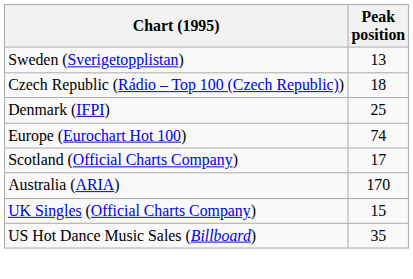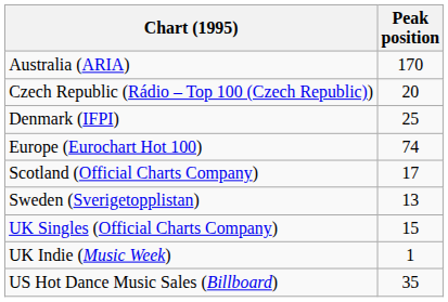 <table class="wikitable sortable">
 <tr>
 <th>Chart (1995)</th>
 <th>Peak<br>position</th>
 </tr>
 <tr>
-<td align="left">Sweden (<a href='#'>Sverigetopplistan</a>)</td>
-<td align="center">13</td>
+<td align="left">Australia (<a href='#'>ARIA</a>)</td>
+<td align="center">170</td>
 </tr>
 <tr>
 <td align="left">Czech Republic (<a href='#'>Rádio – Top 100 (Czech Republic)</a>)</td>
-<td align="center">18</td>
+<td align="center">20</td>
 </tr>
 <tr>
 <td align="left">Denmark (<a href='#'>IFPI</a>)</td>
 <td align="center">25</td>
 </tr>
 <tr>
 <td align="left">Europe (<a href='#'>Eurochart Hot 100</a>)</td>
 <td align="center">74</td>
 </tr>
 <tr>
 <td align="left">Scotland (<a href='#'>Official Charts Company</a>)</td>
 <td align="center">17</td>
 </tr>
 <tr>
-<td align="left">Australia (<a href='#'>ARIA</a>)</td>
-<td align="center">170</td>
+<td align="left">Sweden (<a href='#'>Sverigetopplistan</a>)</td>
+<td align="center">13</td>
 </tr>
 <tr>
 <td align="left"><a href='#'>UK Singles</a> (<a href='#'>Official Charts Company</a>)</td>
 <td align="center">15</td>
 </tr>
 <tr>
+<td align="left">UK Indie (<em><a href='#'>Music Week</a></em>)</td>
+<td align=center>1</td>
+</tr>
+<tr>
 <td align="left">US Hot Dance Music Sales (<em><a href='#'>Billboard</a></em>)</td>
 <td align="center">35</td>
 </tr>
 </table>
